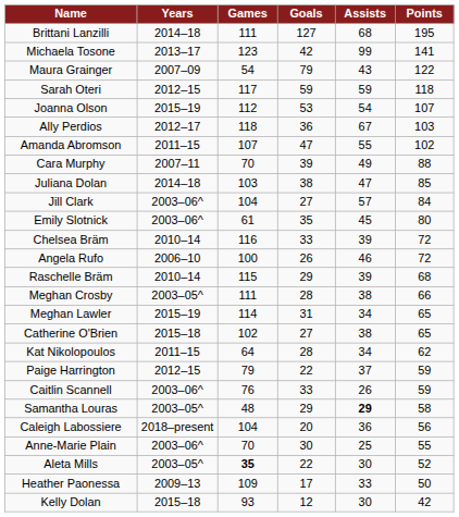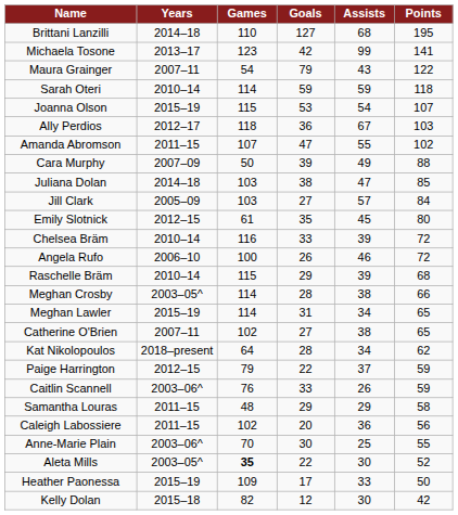 <table class="wikitable">
 <tr align="center"  style=" background:#881c1c; color:#ffffff;">
 <td ! scope="col" width="200px"><strong>Name</strong></td>
 <td ! scope="col" width="120px"><strong>Years</strong></td>
 <td ! scope="col" width="80px"><strong>Games</strong></td>
 <td ! scope="col" width="80px"><strong>Goals</strong></td>
 <td ! scope="col" width="80px"><strong>Assists</strong></td>
 <td ! scope="col" width="80px"><strong>Points</strong></td>
 </tr>
 <tr align="center" bgcolor="">
 <td>Brittani Lanzilli</td>
 <td>2014–18</td>
-<td>111</td>
+<td>110</td>
 <td>127</td>
 <td>68</td>
 <td>195</td>
 </tr>
 <tr align="center" bgcolor="">
 <td>Michaela Tosone</td>
 <td>2013–17</td>
 <td>123</td>
 <td>42</td>
 <td>99</td>
 <td>141</td>
 </tr>
 <tr align="center" bgcolor="">
 <td>Maura Grainger</td>
-<td>2007–09</td>
+<td>2007–11</td>
 <td>54</td>
 <td>79</td>
 <td>43</td>
 <td>122</td>
 </tr>
 <tr align="center" bgcolor="">
 <td>Sarah Oteri</td>
-<td>2012–15</td>
-<td>117</td>
+<td>2010–14</td>
+<td>114</td>
 <td>59</td>
 <td>59</td>
 <td>118</td>
 </tr>
 <tr align="center" bgcolor="">
 <td>Joanna Olson</td>
 <td>2015–19</td>
-<td>112</td>
+<td>115</td>
 <td>53</td>
 <td>54</td>
 <td>107</td>
 </tr>
 <tr align="center" bgcolor="">
 <td>Ally Perdios</td>
 <td>2012–17</td>
 <td>118</td>
 <td>36</td>
 <td>67</td>
 <td>103</td>
 </tr>
 <tr align="center" bgcolor="">
 <td>Amanda Abromson</td>
 <td>2011–15</td>
 <td>107</td>
 <td>47</td>
 <td>55</td>
 <td>102</td>
 </tr>
 <tr align="center" bgcolor="">
 <td>Cara Murphy</td>
-<td>2007–11</td>
-<td>70</td>
+<td>2007–09</td>
+<td>50</td>
 <td>39</td>
 <td>49</td>
 <td>88</td>
 </tr>
 <tr align="center" bgcolor="">
 <td>Juliana Dolan</td>
 <td>2014–18</td>
 <td>103</td>
 <td>38</td>
 <td>47</td>
 <td>85</td>
 </tr>
 <tr align="center" bgcolor="">
 <td>Jill Clark</td>
-<td>2003–06^</td>
-<td>104</td>
+<td>2005–09</td>
+<td>103</td>
 <td>27</td>
 <td>57</td>
 <td>84</td>
 </tr>
 <tr align="center" bgcolor="">
 <td>Emily Slotnick</td>
-<td>2003–06^</td>
+<td>2012–15</td>
 <td>61</td>
 <td>35</td>
 <td>45</td>
 <td>80</td>
 </tr>
 <tr align="center" bgcolor="">
 <td>Chelsea Bräm</td>
 <td>2010–14</td>
 <td>116</td>
 <td>33</td>
 <td>39</td>
 <td>72</td>
 </tr>
 <tr align="center" bgcolor="">
 <td>Angela Rufo</td>
 <td>2006–10</td>
 <td>100</td>
 <td>26</td>
 <td>46</td>
 <td>72</td>
 </tr>
 <tr align="center" bgcolor="">
 <td>Raschelle Bräm</td>
 <td>2010–14</td>
 <td>115</td>
 <td>29</td>
 <td>39</td>
 <td>68</td>
 </tr>
 <tr align="center" bgcolor="">
 <td>Meghan Crosby</td>
 <td>2003–05^</td>
-<td>111</td>
+<td>114</td>
 <td>28</td>
 <td>38</td>
 <td>66</td>
 </tr>
 <tr align="center" bgcolor="">
 <td>Meghan Lawler</td>
 <td>2015–19</td>
 <td>114</td>
 <td>31</td>
 <td>34</td>
 <td>65</td>
 </tr>
 <tr align="center" bgcolor="">
 <td>Catherine O'Brien</td>
-<td>2015–18</td>
+<td>2007–11</td>
 <td>102</td>
 <td>27</td>
 <td>38</td>
 <td>65</td>
 </tr>
 <tr align="center" bgcolor="">
 <td>Kat Nikolopoulos</td>
-<td>2011–15</td>
+<td>2018–present</td>
 <td>64</td>
 <td>28</td>
 <td>34</td>
 <td>62</td>
 </tr>
 <tr align="center" bgcolor="">
 <td>Paige Harrington</td>
 <td>2012–15</td>
 <td>79</td>
 <td>22</td>
 <td>37</td>
 <td>59</td>
 </tr>
 <tr align="center" bgcolor="">
 <td>Caitlin Scannell</td>
 <td>2003–06^</td>
 <td>76</td>
 <td>33</td>
 <td>26</td>
 <td>59</td>
 </tr>
 <tr align="center" bgcolor="">
 <td>Samantha Louras</td>
-<td>2003–05^</td>
+<td>2011–15</td>
 <td>48</td>
 <td>29</td>
-<td><strong>29</strong></td>
+<td>29</td>
 <td>58</td>
 </tr>
 <tr align="center" bgcolor="">
 <td>Caleigh Labossiere</td>
-<td>2018–present</td>
-<td>104</td>
+<td>2011–15</td>
+<td>102</td>
 <td>20</td>
 <td>36</td>
 <td>56</td>
 </tr>
 <tr align="center" bgcolor="">
 <td>Anne-Marie Plain</td>
 <td>2003–06^</td>
 <td>70</td>
 <td>30</td>
 <td>25</td>
 <td>55</td>
 </tr>
 <tr align="center" bgcolor="">
 <td>Aleta Mills</td>
 <td>2003–05^</td>
 <td><strong>35</strong></td>
 <td>22</td>
 <td>30</td>
 <td>52</td>
 </tr>
 <tr align="center" bgcolor="">
 <td>Heather Paonessa</td>
-<td>2009–13</td>
+<td>2015–19</td>
 <td>109</td>
 <td>17</td>
 <td>33</td>
 <td>50</td>
 </tr>
 <tr align="center" bgcolor="">
 <td>Kelly Dolan</td>
 <td>2015–18</td>
-<td>93</td>
+<td>82</td>
 <td>12</td>
 <td>30</td>
 <td>42</td>
 </tr>
 </table>
